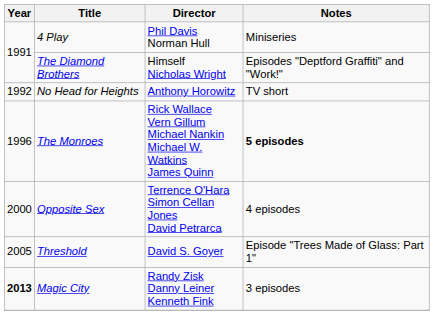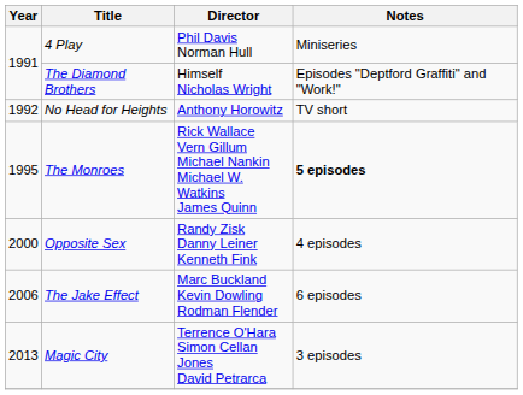 <table class="wikitable">
 <tr>
 <th>Year</th>
 <th>Title</th>
 <th>Director</th>
 <th>Notes</th>
 </tr>
 <tr>
 <td rowspan=2>1991</td>
 <td><em>4 Play</em></td>
 <td><a href='#'>Phil Davis</a><br>Norman Hull</td>
 <td>Miniseries</td>
 </tr>
 <tr>
 <td><em><a href='#'>The Diamond Brothers</a></em></td>
 <td>Himself<br><a href='#'>Nicholas Wright</a></td>
 <td>Episodes "Deptford Graffiti" and "Work!"</td>
 </tr>
 <tr>
 <td>1992</td>
 <td><em>No Head for Heights</em></td>
 <td><a href='#'>Anthony Horowitz</a></td>
 <td>TV short</td>
 </tr>
 <tr>
-<td>1996</td>
+<td>1995</td>
 <td><em><a href='#'>The Monroes</a></em></td>
 <td><a href='#'>Rick Wallace</a><br><a href='#'>Vern Gillum</a><br><a href='#'>Michael Nankin</a><br><a href='#'>Michael W. Watkins</a><br><a href='#'>James Quinn</a></td>
 <td><strong>5 episodes</strong></td>
 </tr>
 <tr>
 <td>2000</td>
 <td><em><a href='#'>Opposite Sex</a></em></td>
-<td><a href='#'>Terrence O'Hara</a><br><a href='#'>Simon Cellan Jones</a><br><a href='#'>David Petrarca</a></td>
+<td><a href='#'>Randy Zisk</a><br><a href='#'>Danny Leiner</a><br><a href='#'>Kenneth Fink</a></td>
 <td>4 episodes</td>
 </tr>
 <tr>
-<td>2005</td>
-<td><em><a href='#'>Threshold</a></em></td>
-<td><a href='#'>David S. Goyer</a></td>
-<td>Episode "Trees Made of Glass: Part 1"</td>
+<td>2006</td>
+<td><em><a href='#'>The Jake Effect</a></em></td>
+<td><a href='#'>Marc Buckland</a><br><a href='#'>Kevin Dowling</a><br><a href='#'>Rodman Flender</a></td>
+<td>6 episodes</td>
 </tr>
 <tr>
-<td><strong>2013</strong></td>
+<td>2013</td>
 <td><em><a href='#'>Magic City</a></em></td>
-<td><a href='#'>Randy Zisk</a><br><a href='#'>Danny Leiner</a><br><a href='#'>Kenneth Fink</a></td>
+<td><a href='#'>Terrence O'Hara</a><br><a href='#'>Simon Cellan Jones</a><br><a href='#'>David Petrarca</a></td>
 <td>3 episodes</td>
 </tr>
 <tr>
 </tr>
 </table>
